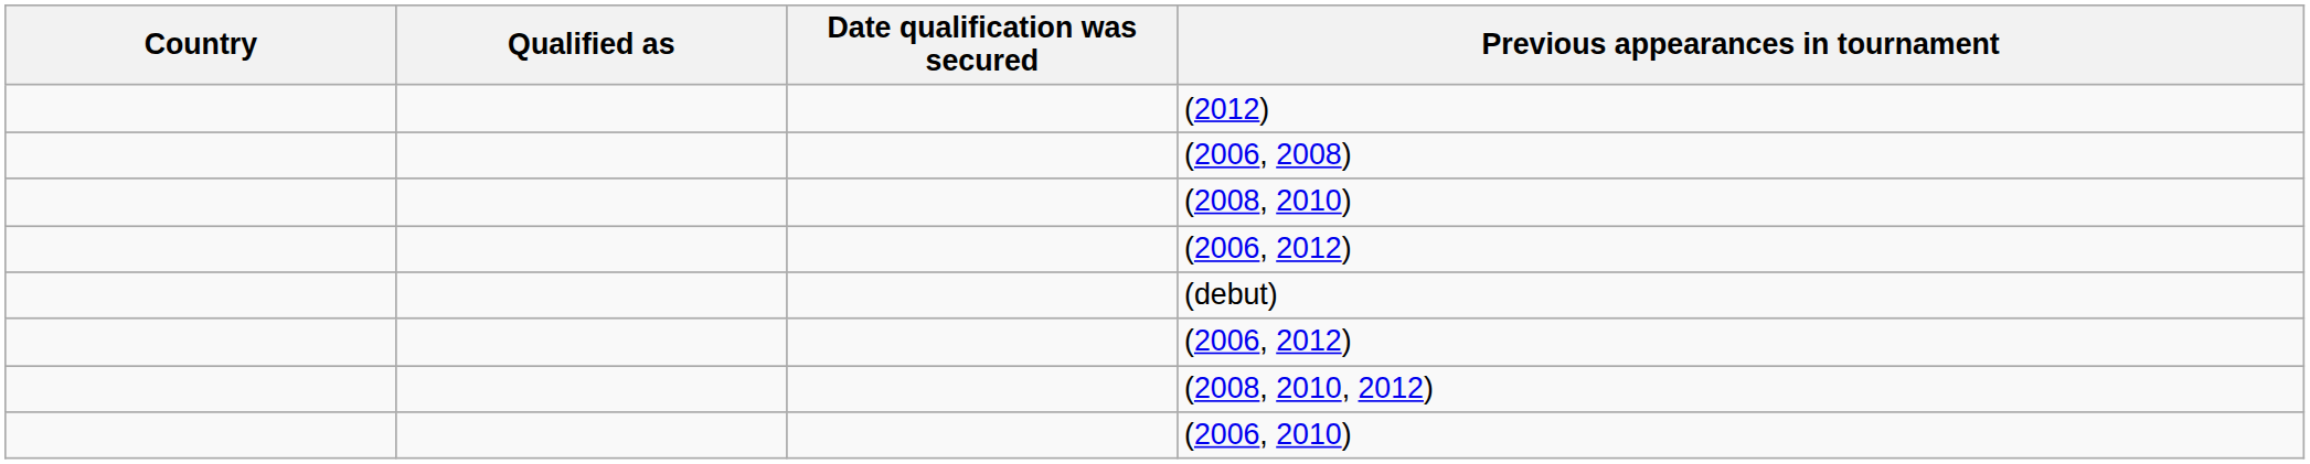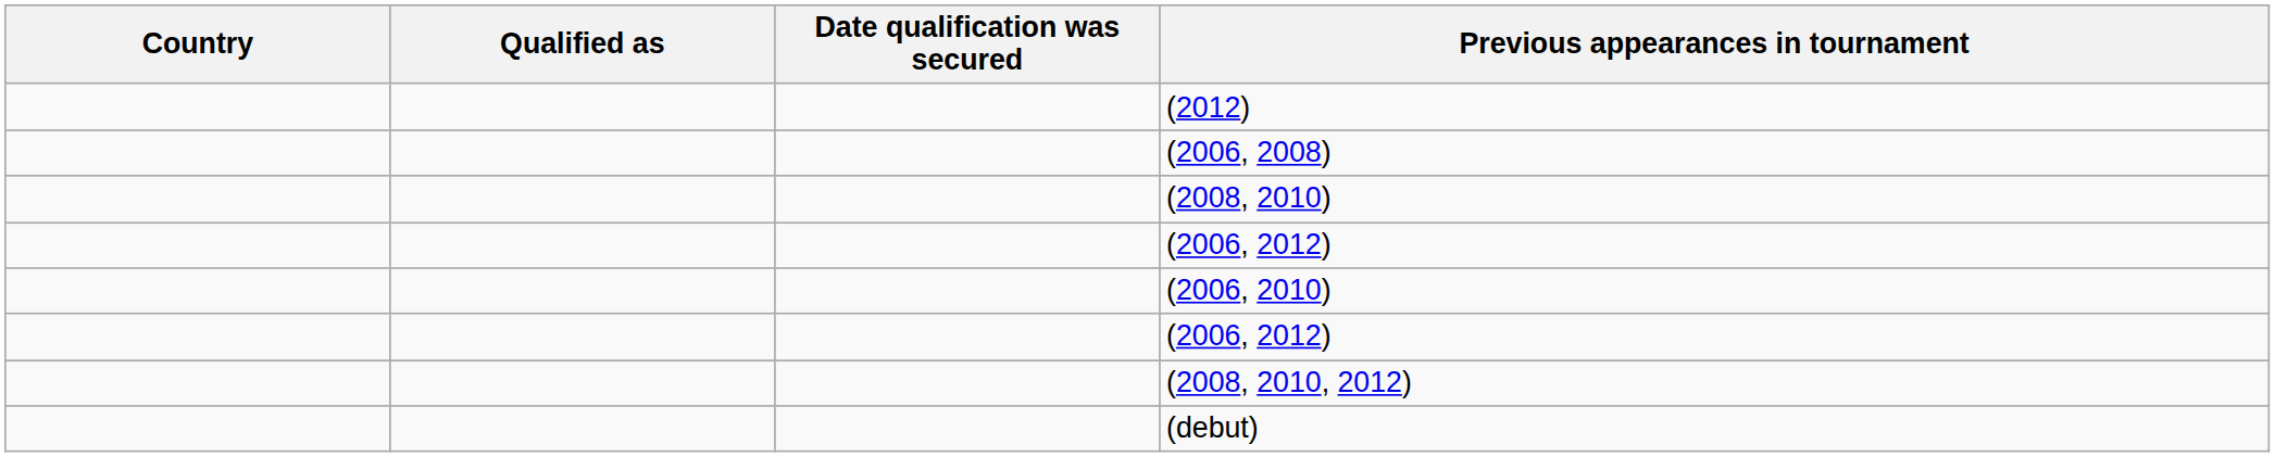 <table class="wikitable sortable">
 <tr>
 <th width=17%>Country</th>
 <th width=17%>Qualified as</th>
 <th width=17%>Date qualification was secured</th>
 <th width=49%>Previous appearances in tournament</th>
 </tr>
 <tr>
 <td></td>
 <td></td>
 <td></td>
 <td> (<a href='#'>2012</a>)</td>
 </tr>
 <tr>
 <td></td>
 <td></td>
 <td></td>
 <td> (<a href='#'>2006</a>, <a href='#'>2008</a>)</td>
 </tr>
 <tr>
 <td></td>
 <td></td>
 <td></td>
 <td> (<a href='#'>2008</a>, <a href='#'>2010</a>)</td>
 </tr>
 <tr>
 <td></td>
 <td></td>
 <td></td>
 <td> (<a href='#'>2006</a>, <a href='#'>2012</a>)</td>
 </tr>
 <tr>
 <td></td>
 <td></td>
 <td></td>
-<td> (debut)</td>
+<td> (<a href='#'>2006</a>, <a href='#'>2010</a>)</td>
 </tr>
 <tr>
 <td></td>
 <td></td>
 <td></td>
 <td> (<a href='#'>2006</a>, <a href='#'>2012</a>)</td>
 </tr>
 <tr>
 <td></td>
 <td></td>
 <td></td>
 <td> (<a href='#'>2008</a>, <a href='#'>2010</a>, <a href='#'>2012</a>)</td>
 </tr>
 <tr>
 <td></td>
 <td></td>
 <td></td>
-<td> (<a href='#'>2006</a>, <a href='#'>2010</a>)</td>
+<td> (debut)</td>
 </tr>
 </table>
